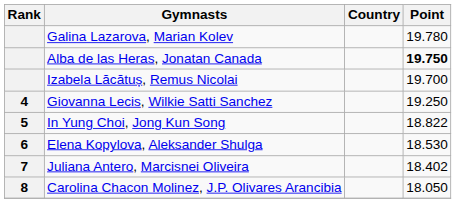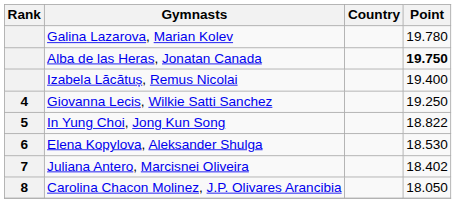 <table class="wikitable sortable">
 <tr>
 <th>Rank</th>
 <th>Gymnasts</th>
 <th>Country</th>
 <th>Point</th>
 </tr>
 <tr>
 <th></th>
 <td><a href='#'>Galina Lazarova</a>, <a href='#'>Marian Kolev</a></td>
 <td></td>
 <td>19.780</td>
 </tr>
 <tr>
 <th></th>
 <td><a href='#'>Alba de las Heras</a>, <a href='#'>Jonatan Canada</a></td>
 <td></td>
 <td><strong>19.750</strong></td>
 </tr>
 <tr>
 <th></th>
 <td><a href='#'>Izabela Lăcătuș</a>, <a href='#'>Remus Nicolai</a></td>
 <td></td>
-<td>19.700</td>
+<td>19.400</td>
 </tr>
 <tr>
 <th>4</th>
 <td><a href='#'>Giovanna Lecis</a>, <a href='#'>Wilkie Satti Sanchez</a></td>
 <td></td>
 <td>19.250</td>
 </tr>
 <tr>
 <th>5</th>
 <td><a href='#'>In Yung Choi</a>, <a href='#'>Jong Kun Song</a></td>
 <td></td>
 <td>18.822</td>
 </tr>
 <tr>
 <th>6</th>
 <td><a href='#'>Elena Kopylova</a>, <a href='#'>Aleksander Shulga</a></td>
 <td></td>
 <td>18.530</td>
 </tr>
 <tr>
 <th>7</th>
 <td><a href='#'>Juliana Antero</a>, <a href='#'>Marcisnei Oliveira</a></td>
 <td></td>
 <td>18.402</td>
 </tr>
 <tr>
 <th>8</th>
 <td><a href='#'>Carolina Chacon Molinez</a>, <a href='#'>J.P. Olivares Arancibia</a></td>
 <td></td>
 <td>18.050</td>
 </tr>
 <tr>
 </tr>
 </table>
